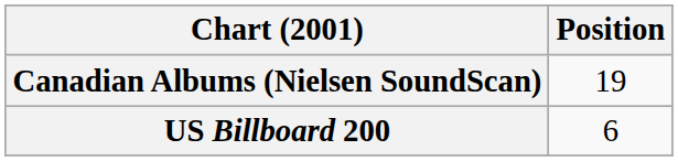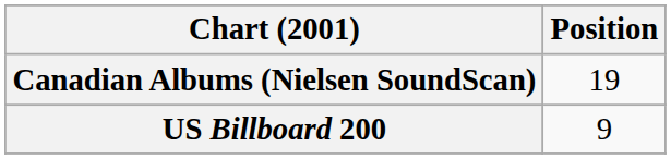 <table class="wikitable plainrowheaders" style="text-align:center">
 <tr>
 <th scope="col">Chart (2001)</th>
 <th scope="col">Position</th>
 </tr>
 <tr>
 <th scope="row">Canadian Albums (Nielsen SoundScan) </th>
 <td>19</td>
 </tr>
 <tr>
 <th scope="row">US <em>Billboard</em> 200</th>
-<td>6</td>
+<td>9</td>
 </tr>
 </table>
